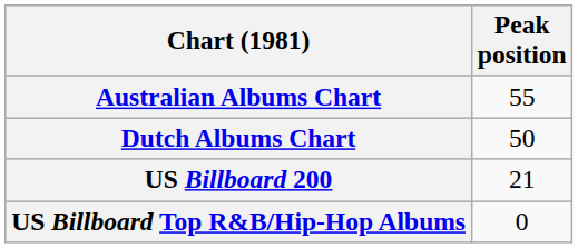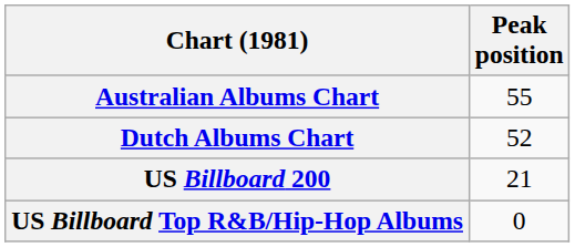 <table class="wikitable sortable plainrowheaders" style="text-align:center">
 <tr>
 <th scope="col">Chart (1981)</th>
 <th scope="col">Peak<br> position</th>
 </tr>
 <tr>
 <th scope="row"><a href='#'>Australian Albums Chart</a></th>
 <td>55</td>
 </tr>
 <tr>
 <th scope="row"><a href='#'>Dutch Albums Chart</a></th>
-<td>50</td>
+<td>52</td>
 </tr>
 <tr>
 <th scope="row">US <a href='#'><em>Billboard</em> 200</a></th>
 <td>21</td>
 </tr>
 <tr>
 <th scope="row">US <em>Billboard</em> <a href='#'>Top R&B/Hip-Hop Albums</a></th>
 <td>0</td>
 </tr>
 </table>
